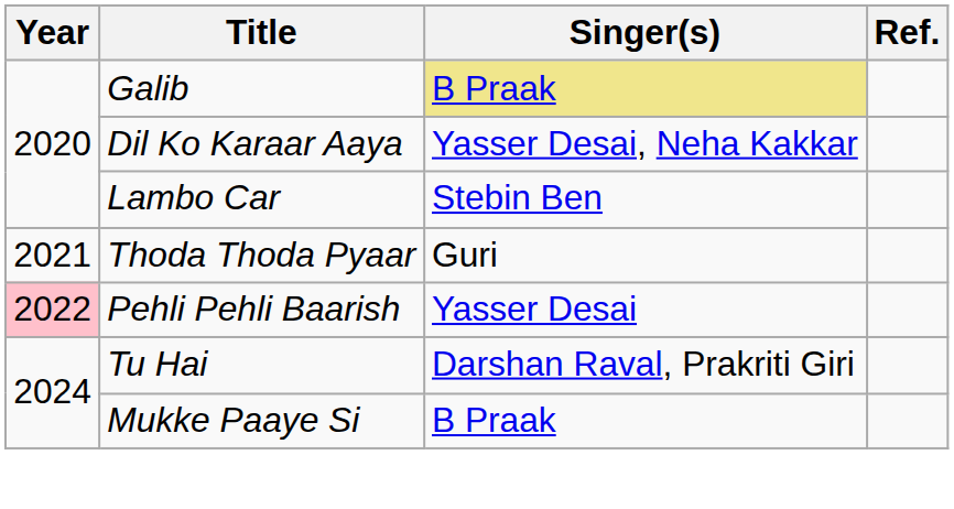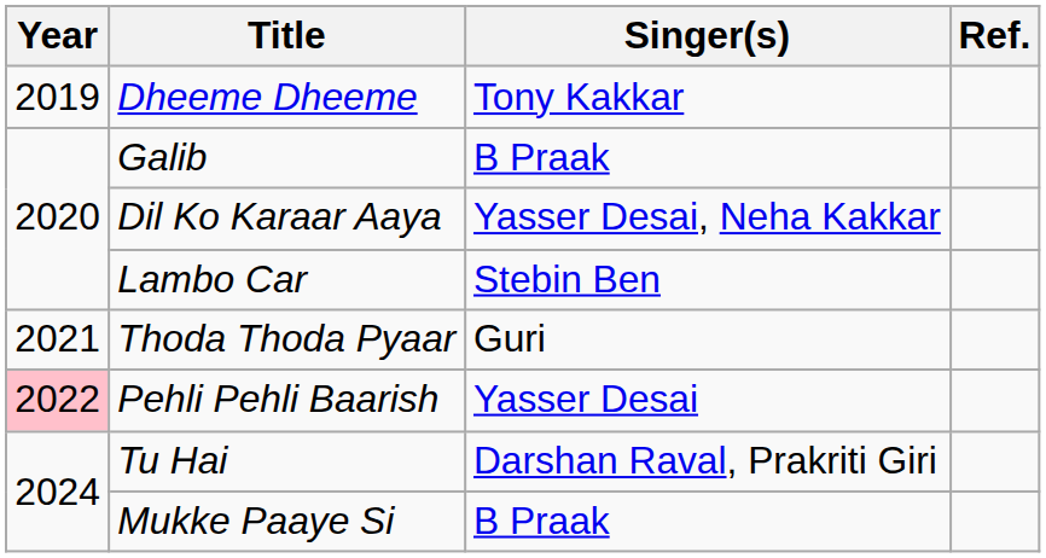 <table class="wikitable">
 <tr>
 <th>Year</th>
 <th>Title</th>
 <th>Singer(s)</th>
 <th>Ref.</th>
 </tr>
 <tr>
+<td>2019</td>
+<td><a href='#'><em>Dheeme Dheeme</em></a></td>
+<td><a href='#'>Tony Kakkar</a></td>
+<td></td>
+</tr>
+<tr>
 <td rowspan="3">2020</td>
 <td><em>Galib</em></td>
-<td style="background: khaki;"><a href='#'>B Praak</a></td>
+<td><a href='#'>B Praak</a></td>
 <td></td>
 </tr>
 <tr>
 <td><em>Dil Ko Karaar Aaya</em></td>
 <td><a href='#'>Yasser Desai</a>, <a href='#'>Neha Kakkar</a></td>
 <td></td>
 </tr>
 <tr>
 <td><em>Lambo Car</em></td>
 <td><a href='#'>Stebin Ben</a></td>
 <td></td>
 </tr>
 <tr>
 <td>2021</td>
 <td><em>Thoda Thoda Pyaar</em></td>
 <td>Guri</td>
 <td></td>
 </tr>
 <tr>
 <td style="background: pink;">2022</td>
 <td><em>Pehli Pehli Baarish</em></td>
 <td><a href='#'>Yasser Desai</a></td>
 <td></td>
 </tr>
 <tr>
 <td rowspan="2">2024</td>
 <td><em>Tu Hai</em></td>
 <td><a href='#'>Darshan Raval</a>, Prakriti Giri</td>
 <td></td>
 </tr>
 <tr>
 <td><em>Mukke Paaye Si</em></td>
 <td><a href='#'>B Praak</a></td>
 <td></td>
 </tr>
 </table>
